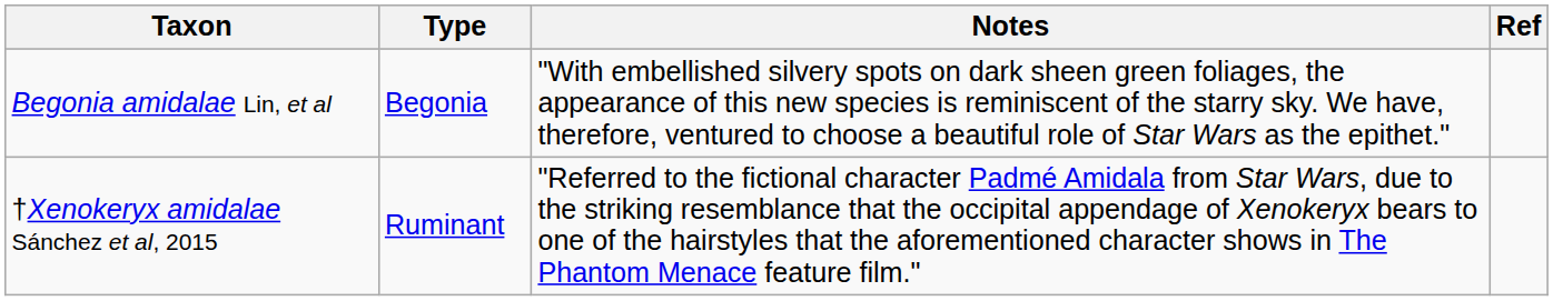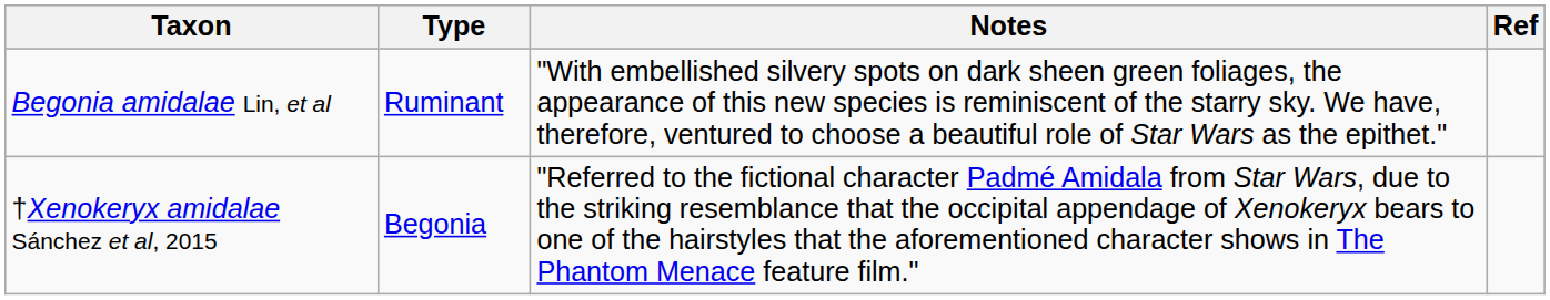 <table class="wikitable sortable" width="100%">
 <tr>
 <th style="width:25%;">Taxon</th>
 <th style="width:10%;">Type</th>
 <th style="width:65%;">Notes</th>
 <th class="unsortable">Ref</th>
 </tr>
 <tr>
 <td><em><a href='#'>Begonia amidalae</a></em> <small>Lin, <em>et al</em></small></td>
-<td><a href='#'>Begonia</a></td>
+<td><a href='#'>Ruminant</a></td>
 <td>"With embellished silvery spots on dark sheen green foliages, the appearance of this new species is reminiscent of the starry sky. We have, therefore, ventured to choose a beautiful role of <em>Star Wars</em> as the epithet."</td>
 <td></td>
 </tr>
 <tr>
 <td>†<em><a href='#'>Xenokeryx amidalae</a></em> <small>Sánchez <em>et al</em>, 2015</small></td>
-<td><a href='#'>Ruminant</a></td>
+<td><a href='#'>Begonia</a></td>
 <td>"Referred to the fictional character <a href='#'>Padmé Amidala</a> from <em>Star Wars</em>, due to the striking resemblance that the occipital appendage of <em>Xenokeryx</em> bears to one of the hairstyles that the aforementioned character shows in <a href='#'>The Phantom Menace</a> feature film."</td>
 <td></td>
 </tr>
 </table>
